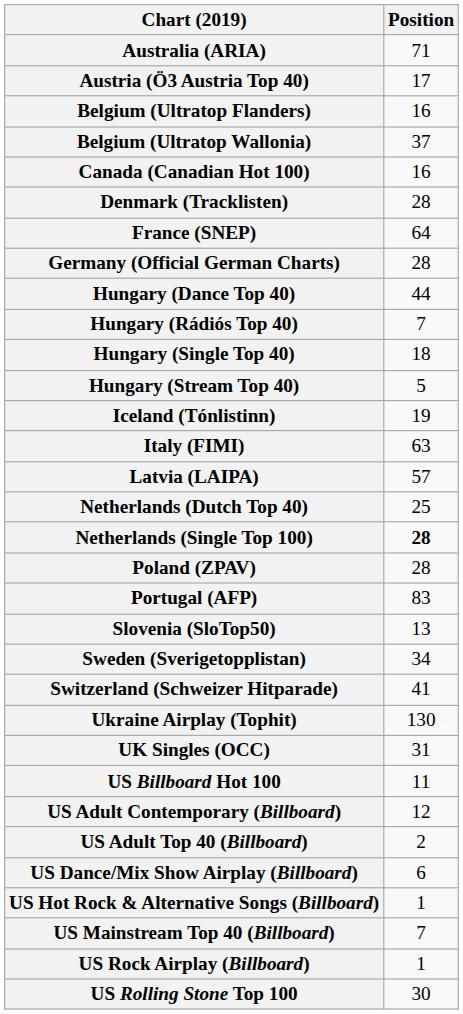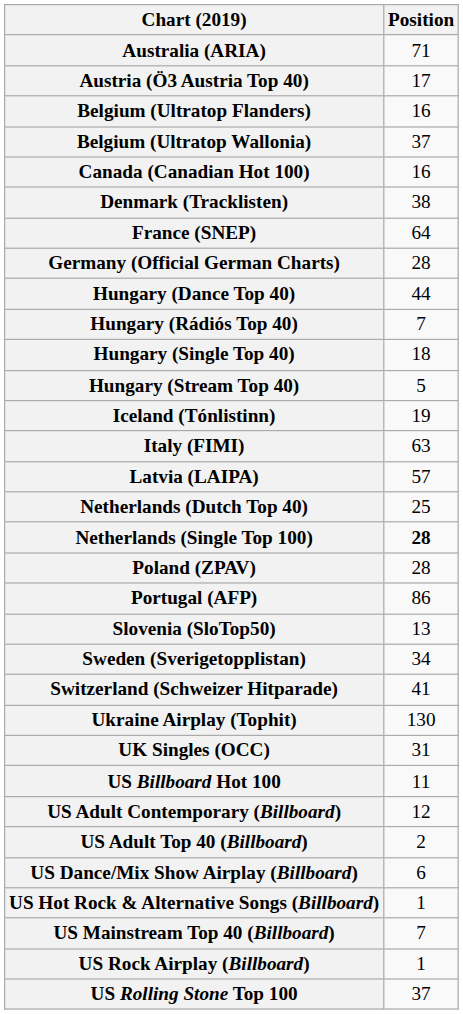 <table class="wikitable plainrowheaders sortable" style="text-align:center">
 <tr>
 <th scope="col">Chart (2019)</th>
 <th scope="col">Position</th>
 </tr>
 <tr>
 <th scope="row">Australia (ARIA)</th>
 <td>71</td>
 </tr>
 <tr>
 <th scope="row">Austria (Ö3 Austria Top 40)</th>
 <td>17</td>
 </tr>
 <tr>
 <th scope="row">Belgium (Ultratop Flanders)</th>
 <td>16</td>
 </tr>
 <tr>
 <th scope="row">Belgium (Ultratop Wallonia)</th>
 <td>37</td>
 </tr>
 <tr>
 <th scope="row">Canada (Canadian Hot 100)</th>
 <td>16</td>
 </tr>
 <tr>
 <th scope="row">Denmark (Tracklisten)</th>
-<td>28</td>
+<td>38</td>
 </tr>
 <tr>
 <th scope="row">France (SNEP)</th>
 <td>64</td>
 </tr>
 <tr>
 <th scope="row">Germany (Official German Charts)</th>
 <td>28</td>
 </tr>
 <tr>
 <th scope="row">Hungary (Dance Top 40)</th>
 <td>44</td>
 </tr>
 <tr>
 <th scope="row">Hungary (Rádiós Top 40)</th>
 <td>7</td>
 </tr>
 <tr>
 <th scope="row">Hungary (Single Top 40)</th>
 <td>18</td>
 </tr>
 <tr>
 <th scope="row">Hungary (Stream Top 40)</th>
 <td>5</td>
 </tr>
 <tr>
 <th scope="row">Iceland (Tónlistinn)</th>
 <td>19</td>
 </tr>
 <tr>
 <th scope="row">Italy (FIMI)</th>
 <td>63</td>
 </tr>
 <tr>
 <th scope="row">Latvia (LAIPA)</th>
 <td>57</td>
 </tr>
 <tr>
 <th scope="row">Netherlands (Dutch Top 40)</th>
 <td>25</td>
 </tr>
 <tr>
 <th scope="row">Netherlands (Single Top 100)</th>
 <td><strong>28</strong></td>
 </tr>
 <tr>
 <th scope="row">Poland (ZPAV)</th>
 <td>28</td>
 </tr>
 <tr>
 <th scope="row">Portugal (AFP)</th>
-<td>83</td>
+<td>86</td>
 </tr>
 <tr>
 <th scope="row">Slovenia (SloTop50)</th>
 <td>13</td>
 </tr>
 <tr>
 <th scope="row">Sweden (Sverigetopplistan)</th>
 <td>34</td>
 </tr>
 <tr>
 <th scope="row">Switzerland (Schweizer Hitparade)</th>
 <td>41</td>
 </tr>
 <tr>
 <th scope="row">Ukraine Airplay (Tophit)</th>
 <td>130</td>
 </tr>
 <tr>
 <th scope="row">UK Singles (OCC)</th>
 <td>31</td>
 </tr>
 <tr>
 <th scope="row">US <em>Billboard</em> Hot 100</th>
 <td>11</td>
 </tr>
 <tr>
 <th scope="row">US Adult Contemporary (<em>Billboard</em>)</th>
 <td>12</td>
 </tr>
 <tr>
 <th scope="row">US Adult Top 40 (<em>Billboard</em>)</th>
 <td>2</td>
 </tr>
 <tr>
 <th scope="row">US Dance/Mix Show Airplay (<em>Billboard</em>)</th>
 <td>6</td>
 </tr>
 <tr>
 <th scope="row">US Hot Rock & Alternative Songs (<em>Billboard</em>)</th>
 <td>1</td>
 </tr>
 <tr>
 <th scope="row">US Mainstream Top 40 (<em>Billboard</em>)</th>
 <td>7</td>
 </tr>
 <tr>
 <th scope="row">US Rock Airplay (<em>Billboard</em>)</th>
 <td>1</td>
 </tr>
 <tr>
 <th scope="row">US <em>Rolling Stone</em> Top 100</th>
-<td>30</td>
+<td>37</td>
 </tr>
 </table>
